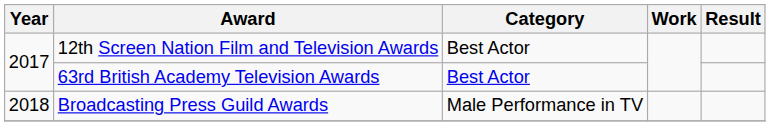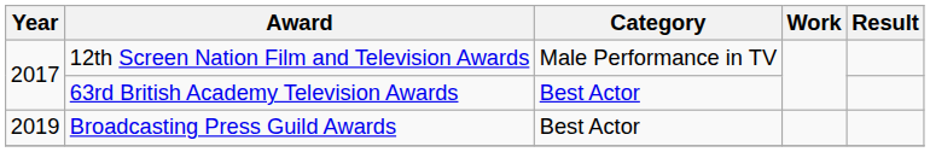 <table class="wikitable sortable">
 <tr>
 <th>Year</th>
 <th>Award</th>
 <th>Category</th>
 <th>Work</th>
 <th>Result</th>
 </tr>
 <tr>
 <td rowspan="2">2017</td>
 <td>12th <a href='#'>Screen Nation Film and Television Awards</a></td>
-<td>Best Actor</td>
+<td>Male Performance in TV</td>
 <td rowspan="2"></td>
 <td></td>
 </tr>
 <tr>
 <td><a href='#'>63rd British Academy Television Awards</a></td>
 <td><a href='#'>Best Actor</a></td>
 <td></td>
 </tr>
 <tr>
-<td>2018</td>
+<td>2019</td>
 <td><a href='#'>Broadcasting Press Guild Awards</a></td>
-<td>Male Performance in TV</td>
+<td>Best Actor</td>
 <td></td>
 <td></td>
 </tr>
 <tr>
 </tr>
 </table>
